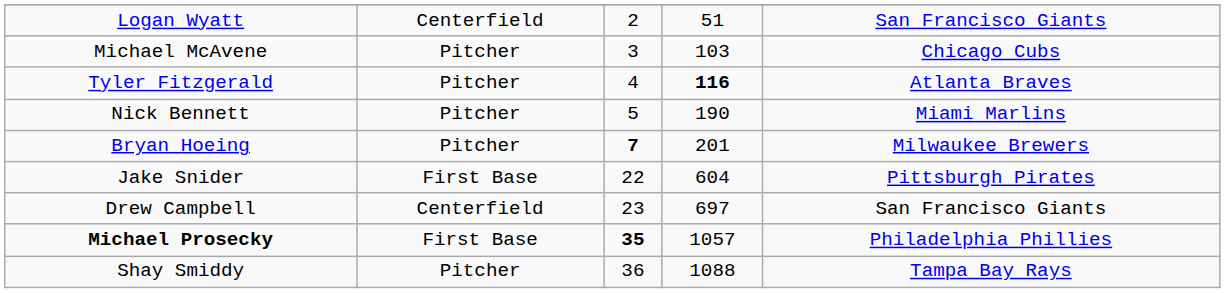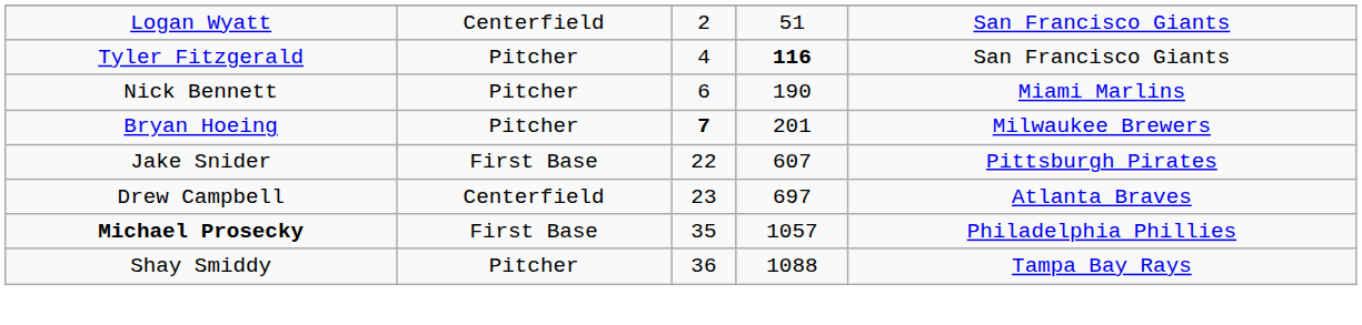 <table class="wikitable" width="65%">
 <tr align="center">
 </tr>
 <tr align="center" bgcolor="">
 <td><a href='#'>Logan Wyatt</a></td>
 <td>Centerfield</td>
 <td>2</td>
 <td>51</td>
 <td><a href='#'>San Francisco Giants</a></td>
 </tr>
 <tr align="center" bgcolor="">
-<td>Michael McAvene</td>
-<td>Pitcher</td>
-<td>3</td>
-<td>103</td>
-<td><a href='#'>Chicago Cubs</a></td>
-</tr>
-<tr align="center" bgcolor="">
 <td><a href='#'>Tyler Fitzgerald</a></td>
 <td>Pitcher</td>
 <td>4</td>
 <td><strong>116</strong></td>
-<td><a href='#'>Atlanta Braves</a></td>
+<td>San Francisco Giants</td>
 </tr>
 <tr align="center" bgcolor="">
 <td>Nick Bennett</td>
 <td>Pitcher</td>
-<td>5</td>
+<td>6</td>
 <td>190</td>
 <td><a href='#'>Miami Marlins</a></td>
 </tr>
 <tr align="center" bgcolor="">
 <td><a href='#'>Bryan Hoeing</a></td>
 <td>Pitcher</td>
 <td><strong>7</strong></td>
 <td>201</td>
 <td><a href='#'>Milwaukee Brewers</a></td>
 </tr>
 <tr align="center" bgcolor="">
 <td>Jake Snider</td>
 <td>First Base</td>
 <td>22</td>
-<td>604</td>
+<td>607</td>
 <td><a href='#'>Pittsburgh Pirates</a></td>
 </tr>
 <tr align="center" bgcolor="">
 <td>Drew Campbell</td>
 <td>Centerfield</td>
 <td>23</td>
 <td>697</td>
-<td>San Francisco Giants</td>
+<td><a href='#'>Atlanta Braves</a></td>
 </tr>
 <tr align="center" bgcolor="">
 <td><strong>Michael Prosecky</strong></td>
 <td>First Base</td>
-<td><strong>35</strong></td>
+<td>35</td>
 <td>1057</td>
 <td><a href='#'>Philadelphia Phillies</a></td>
 </tr>
 <tr align="center" bgcolor="">
 <td>Shay Smiddy</td>
 <td>Pitcher</td>
 <td>36</td>
 <td>1088</td>
 <td><a href='#'>Tampa Bay Rays</a></td>
 </tr>
 </table>
